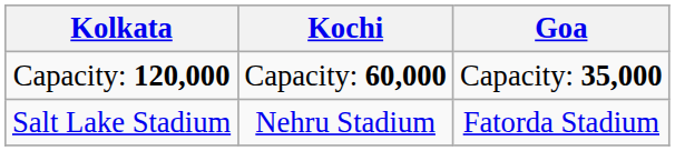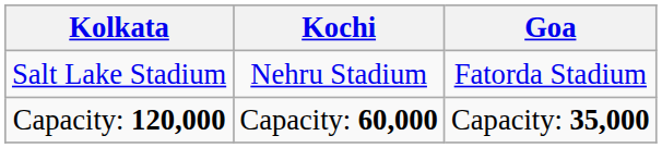 <table class="wikitable" style="text-align:center">
 <tr>
 <th style="border-left:none: border-right:none"><a href='#'>Kolkata</a></th>
 <th style="border-left:none: border-right:none"><a href='#'>Kochi</a></th>
 <th style="border-left:none: border-right:none"><a href='#'>Goa</a></th>
 </tr>
 <tr>
+<td style="border-left:none: border-right:none"><a href='#'>Salt Lake Stadium</a></td>
+<td style="border-left:none: border-right:none"><a href='#'>Nehru Stadium</a></td>
+<td style="border-left:none: border-right:none"><a href='#'>Fatorda Stadium</a></td>
+</tr>
+<tr>
 <td style="border-left:none: border-right:none">Capacity: <strong>120,000</strong></td>
 <td style="border-left:none: border-right:none">Capacity: <strong>60,000</strong></td>
 <td style="border-left:none: border-right:none">Capacity: <strong>35,000</strong></td>
 </tr>
-<tr>
-<td style="border-left:none: border-right:none"><a href='#'>Salt Lake Stadium</a></td>
-<td style="border-left:none: border-right:none"><a href='#'>Nehru Stadium</a></td>
-<td style="border-left:none: border-right:none"><a href='#'>Fatorda Stadium</a></td>
-</tr>
 </table>
